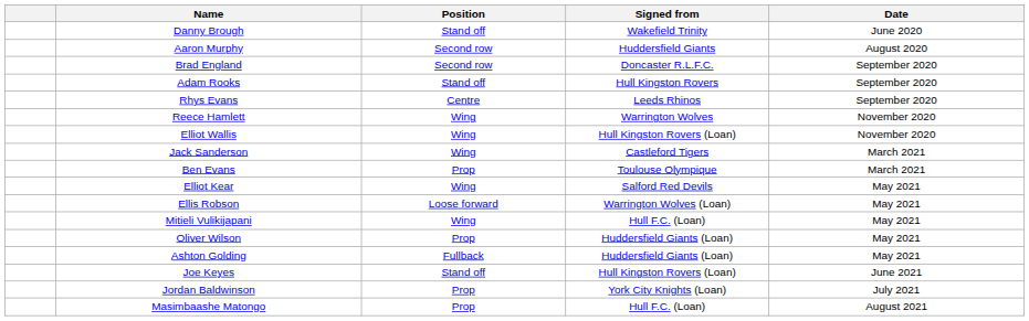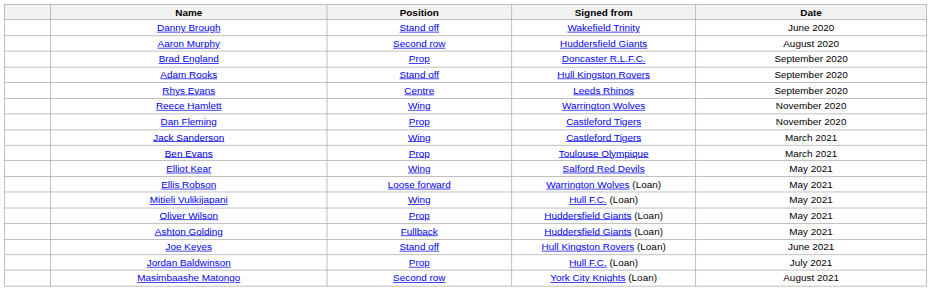 <table class="wikitable sortable"  style="width:100%; font-size:85%;">
 <tr style="background:#efefef;">
 <th width=5%></th>
 <th width=30%>Name</th>
 <th !width=30%>Position</th>
 <th width=20%>Signed from</th>
 <th width=25%>Date</th>
 </tr>
 <tr style="background:#fff;">
 <td align=center></td>
 <td align=center><a href='#'>Danny Brough</a></td>
 <td align=center><a href='#'>Stand off</a></td>
 <td align=center><a href='#'>Wakefield Trinity</a></td>
 <td align=center>June 2020</td>
 </tr>
 <tr style="background:#fff;">
 <td align=center></td>
 <td align=center><a href='#'>Aaron Murphy</a></td>
 <td align=center><a href='#'>Second row</a></td>
 <td align=center><a href='#'>Huddersfield Giants</a></td>
 <td align=center>August 2020</td>
 </tr>
 <tr style="background:#fff;">
 <td align=center></td>
 <td align=center><a href='#'>Brad England</a></td>
-<td align=center><a href='#'>Second row</a></td>
+<td align=center><a href='#'>Prop</a></td>
 <td align=center><a href='#'>Doncaster R.L.F.C.</a></td>
 <td align=center>September 2020</td>
 </tr>
 <tr style="background:#fff;">
 <td align=center></td>
 <td align=center><a href='#'>Adam Rooks</a></td>
 <td align=center><a href='#'>Stand off</a></td>
 <td align=center><a href='#'>Hull Kingston Rovers</a></td>
 <td align=center>September 2020</td>
 </tr>
 <tr style="background:#fff;">
 <td align=center></td>
 <td align=center><a href='#'>Rhys Evans</a></td>
 <td align=center><a href='#'>Centre</a></td>
 <td align=center><a href='#'>Leeds Rhinos</a></td>
 <td align=center>September 2020</td>
 </tr>
 <tr style="background:#fff;">
 <td align=center></td>
 <td align=center><a href='#'>Reece Hamlett</a></td>
 <td align=center><a href='#'>Wing</a></td>
 <td align=center><a href='#'>Warrington Wolves</a></td>
 <td align=center>November 2020</td>
 </tr>
 <tr style="background:#fff;">
 <td align=center></td>
-<td align=center><a href='#'>Elliot Wallis</a></td>
-<td align=center><a href='#'>Wing</a></td>
-<td align=center><a href='#'>Hull Kingston Rovers</a> (Loan)</td>
+<td align=center><a href='#'>Dan Fleming</a></td>
+<td align=center><a href='#'>Prop</a></td>
+<td align=center><a href='#'>Castleford Tigers</a></td>
 <td align=center>November 2020</td>
 </tr>
 <tr style="background:#fff;">
 <td align=center></td>
 <td align=center><a href='#'>Jack Sanderson</a></td>
 <td align=center><a href='#'>Wing</a></td>
 <td align=center><a href='#'>Castleford Tigers</a></td>
 <td align=center>March 2021</td>
 </tr>
 <tr style="background:#fff;">
 <td align=center></td>
 <td align=center><a href='#'>Ben Evans</a></td>
 <td align=center><a href='#'>Prop</a></td>
 <td align=center><a href='#'>Toulouse Olympique</a></td>
 <td align=center>March 2021</td>
 </tr>
 <tr style="background:#fff;">
 <td align=center></td>
 <td align=center><a href='#'>Elliot Kear</a></td>
 <td align=center><a href='#'>Wing</a></td>
 <td align=center><a href='#'>Salford Red Devils</a></td>
 <td align=center>May 2021</td>
 </tr>
 <tr style="background:#fff;">
 <td align=center></td>
 <td align=center><a href='#'>Ellis Robson</a></td>
 <td align=center><a href='#'>Loose forward</a></td>
 <td align=center><a href='#'>Warrington Wolves</a> (Loan)</td>
 <td align=center>May 2021</td>
 </tr>
 <tr style="background:#fff;">
 <td align=center></td>
 <td align=center><a href='#'>Mitieli Vulikijapani</a></td>
 <td align=center><a href='#'>Wing</a></td>
 <td align=center><a href='#'>Hull F.C.</a> (Loan)</td>
 <td align=center>May 2021</td>
 </tr>
 <tr style="background:#fff;">
 <td align=center></td>
 <td align=center><a href='#'>Oliver Wilson</a></td>
 <td align=center><a href='#'>Prop</a></td>
 <td align=center><a href='#'>Huddersfield Giants</a> (Loan)</td>
 <td align=center>May 2021</td>
 </tr>
 <tr style="background:#fff;">
 <td align=center></td>
 <td align=center><a href='#'>Ashton Golding</a></td>
 <td align=center><a href='#'>Fullback</a></td>
 <td align=center><a href='#'>Huddersfield Giants</a> (Loan)</td>
 <td align=center>May 2021</td>
 </tr>
 <tr style="background:#fff;">
 <td align=center></td>
 <td align=center><a href='#'>Joe Keyes</a></td>
 <td align=center><a href='#'>Stand off</a></td>
 <td align=center><a href='#'>Hull Kingston Rovers</a> (Loan)</td>
 <td align=center>June 2021</td>
 </tr>
 <tr style="background:#fff;">
 <td align=center></td>
 <td align=center><a href='#'>Jordan Baldwinson</a></td>
 <td align=center><a href='#'>Prop</a></td>
-<td align=center><a href='#'>York City Knights</a> (Loan)</td>
+<td align=center><a href='#'>Hull F.C.</a> (Loan)</td>
 <td align=center>July 2021</td>
 </tr>
 <tr style="background:#fff;">
 <td align=center></td>
 <td align=center><a href='#'>Masimbaashe Matongo</a></td>
-<td align=center><a href='#'>Prop</a></td>
-<td align=center><a href='#'>Hull F.C.</a> (Loan)</td>
+<td align=center><a href='#'>Second row</a></td>
+<td align=center><a href='#'>York City Knights</a> (Loan)</td>
 <td align=center>August 2021</td>
 </tr>
 </table>
